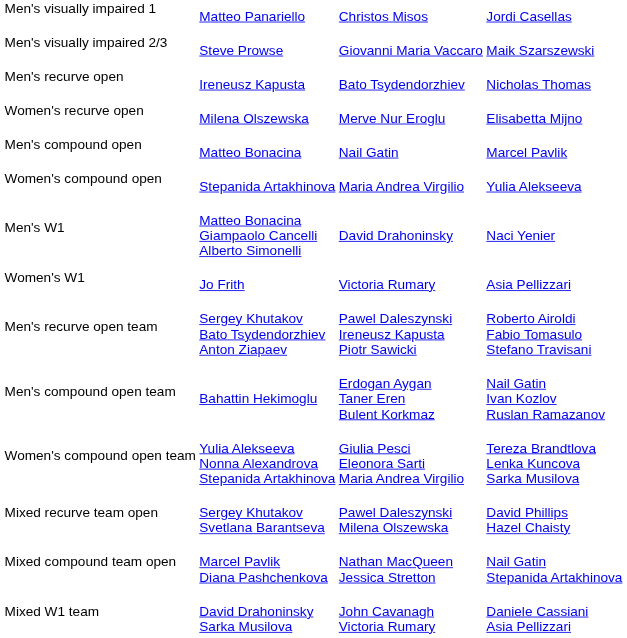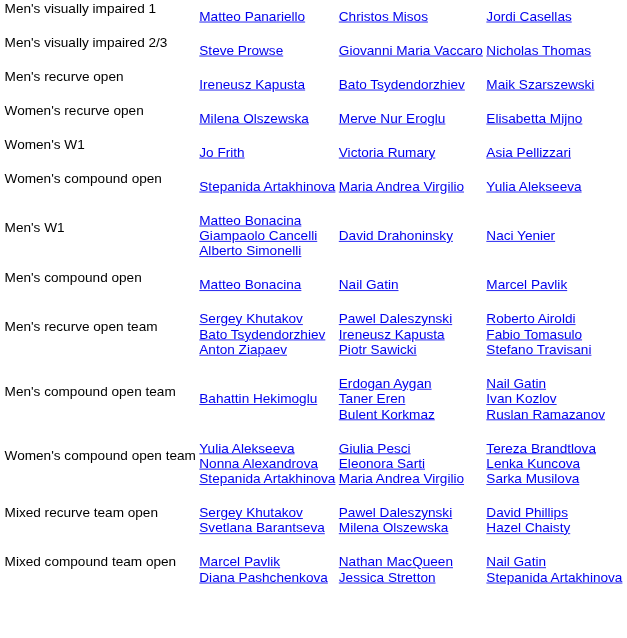 <table>
 <tr>
 <td>Men's visually impaired 1</td>
 <td><br><a href='#'>Matteo Panariello</a></td>
 <td><br><a href='#'>Christos Misos</a></td>
 <td><br><a href='#'>Jordi Casellas</a></td>
 </tr>
 <tr>
 <td>Men's visually impaired 2/3</td>
 <td><br><a href='#'>Steve Prowse</a></td>
 <td><br><a href='#'>Giovanni Maria Vaccaro</a></td>
-<td><br><a href='#'>Maik Szarszewski</a></td>
+<td><br><a href='#'>Nicholas Thomas</a></td>
 </tr>
 <tr>
 <td>Men's recurve open</td>
 <td><br><a href='#'>Ireneusz Kapusta</a></td>
 <td><br><a href='#'>Bato Tsydendorzhiev</a></td>
-<td><br><a href='#'>Nicholas Thomas</a></td>
+<td><br><a href='#'>Maik Szarszewski</a></td>
 </tr>
 <tr>
 <td>Women's recurve open</td>
 <td><br><a href='#'>Milena Olszewska</a></td>
 <td><br><a href='#'>Merve Nur Eroglu</a></td>
 <td><br><a href='#'>Elisabetta Mijno</a></td>
 </tr>
 <tr>
-<td>Men's compound open</td>
-<td><br><a href='#'>Matteo Bonacina</a></td>
-<td><br><a href='#'>Nail Gatin</a></td>
-<td><br><a href='#'>Marcel Pavlik</a></td>
+<td>Women's W1</td>
+<td><br><a href='#'>Jo Frith</a></td>
+<td><br><a href='#'>Victoria Rumary</a></td>
+<td><br><a href='#'>Asia Pellizzari</a></td>
 </tr>
 <tr>
 <td>Women's compound open</td>
 <td><br><a href='#'>Stepanida Artakhinova</a></td>
 <td><br><a href='#'>Maria Andrea Virgilio</a></td>
 <td><br><a href='#'>Yulia Alekseeva</a></td>
 </tr>
 <tr>
 <td>Men's W1</td>
 <td><br><a href='#'>Matteo Bonacina</a><br><a href='#'>Giampaolo Cancelli</a><br><a href='#'>Alberto Simonelli</a></td>
 <td><br><a href='#'>David Drahoninsky</a></td>
 <td><br><a href='#'>Naci Yenier</a></td>
 </tr>
 <tr>
-<td>Women's W1</td>
-<td><br><a href='#'>Jo Frith</a></td>
-<td><br><a href='#'>Victoria Rumary</a></td>
-<td><br><a href='#'>Asia Pellizzari</a></td>
+<td>Men's compound open</td>
+<td><br><a href='#'>Matteo Bonacina</a></td>
+<td><br><a href='#'>Nail Gatin</a></td>
+<td><br><a href='#'>Marcel Pavlik</a></td>
 </tr>
 <tr>
 <td>Men's recurve open team</td>
 <td><br><a href='#'>Sergey Khutakov</a><br><a href='#'>Bato Tsydendorzhiev</a><br><a href='#'>Anton Ziapaev</a></td>
 <td><br><a href='#'>Pawel Daleszynski</a><br><a href='#'>Ireneusz Kapusta</a><br><a href='#'>Piotr Sawicki</a></td>
 <td><br><a href='#'>Roberto Airoldi</a><br><a href='#'>Fabio Tomasulo</a><br><a href='#'>Stefano Travisani</a></td>
 </tr>
 <tr>
 <td>Men's compound open team</td>
 <td><br><a href='#'>Bahattin Hekimoglu</a></td>
 <td><br><a href='#'>Erdogan Aygan</a><br><a href='#'>Taner Eren</a><br><a href='#'>Bulent Korkmaz</a></td>
 <td><br><a href='#'>Nail Gatin</a><br><a href='#'>Ivan Kozlov</a><br><a href='#'>Ruslan Ramazanov</a></td>
 </tr>
 <tr>
 <td>Women's compound open team</td>
 <td><br><a href='#'>Yulia Alekseeva</a><br><a href='#'>Nonna Alexandrova</a><br><a href='#'>Stepanida Artakhinova</a></td>
 <td><br><a href='#'>Giulia Pesci</a><br><a href='#'>Eleonora Sarti</a><br><a href='#'>Maria Andrea Virgilio</a></td>
 <td><br><a href='#'>Tereza Brandtlova</a><br><a href='#'>Lenka Kuncova</a><br><a href='#'>Sarka Musilova</a></td>
 </tr>
 <tr>
 <td>Mixed recurve team open</td>
 <td><br><a href='#'>Sergey Khutakov</a><br><a href='#'>Svetlana Barantseva</a></td>
 <td><br><a href='#'>Pawel Daleszynski</a><br><a href='#'>Milena Olszewska</a></td>
 <td><br><a href='#'>David Phillips</a><br><a href='#'>Hazel Chaisty</a></td>
 </tr>
 <tr>
 <td>Mixed compound team open</td>
 <td><br><a href='#'>Marcel Pavlik</a><br><a href='#'>Diana Pashchenkova</a></td>
 <td><br><a href='#'>Nathan MacQueen</a><br><a href='#'>Jessica Stretton</a></td>
 <td><br><a href='#'>Nail Gatin</a><br><a href='#'>Stepanida Artakhinova</a></td>
 </tr>
-<tr>
-<td>Mixed W1 team</td>
-<td><br><a href='#'>David Drahoninsky</a><br><a href='#'>Sarka Musilova</a></td>
-<td><br><a href='#'>John Cavanagh</a><br><a href='#'>Victoria Rumary</a></td>
-<td><br><a href='#'>Daniele Cassiani</a><br><a href='#'>Asia Pellizzari</a></td>
-</tr>
 </table>
